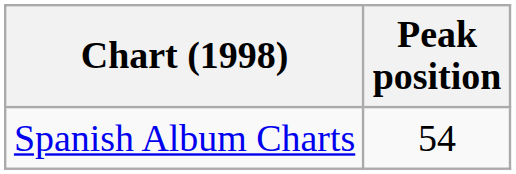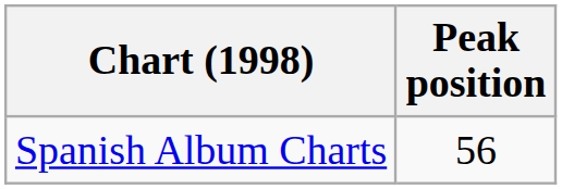 <table class="wikitable sortable">
 <tr>
 <th>Chart (1998)</th>
 <th>Peak<br>position</th>
 </tr>
 <tr>
 <td><a href='#'>Spanish Album Charts</a></td>
-<td align="center">54</td>
+<td align="center">56</td>
 </tr>
 </table>
